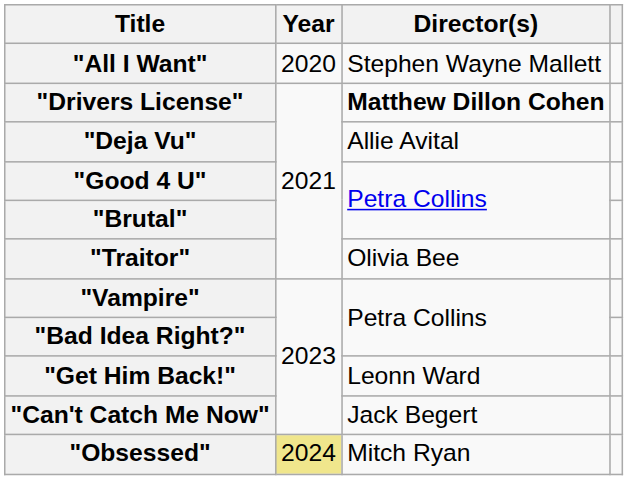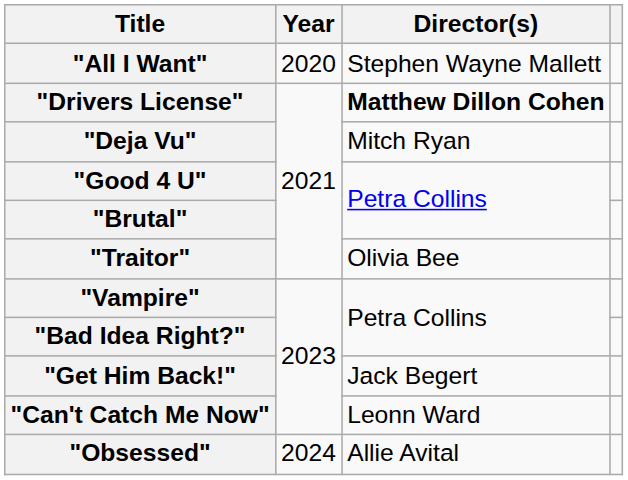 <table class="wikitable plainrowheaders">
 <tr>
 <th scope="col" style="text-align:center;">Title</th>
 <th scope="col" style="text-align:center;">Year</th>
 <th scope="col" style="text-align:center;">Director(s)</th>
 <th scope="col" style="text-align:center;"></th>
 </tr>
 <tr>
 <th scope="row">"All I Want"</th>
 <td>2020</td>
 <td>Stephen Wayne Mallett</td>
 <td></td>
 </tr>
 <tr>
 <th scope="row">"Drivers License"</th>
 <td rowspan="5">2021</td>
 <td><strong>Matthew Dillon Cohen</strong></td>
 <td></td>
 </tr>
 <tr>
 <th scope="row">"Deja Vu"</th>
-<td>Allie Avital</td>
+<td>Mitch Ryan</td>
 <td></td>
 </tr>
 <tr>
 <th scope="row">"Good 4 U"</th>
 <td rowspan="2"><a href='#'>Petra Collins</a></td>
 <td></td>
 </tr>
 <tr>
 <th scope="row">"Brutal"</th>
 <td></td>
 </tr>
 <tr>
 <th scope="row">"Traitor"</th>
 <td>Olivia Bee</td>
 <td></td>
 </tr>
 <tr>
 <th scope="row">"Vampire"</th>
 <td rowspan="4">2023</td>
 <td rowspan="2">Petra Collins</td>
 <td></td>
 </tr>
 <tr>
 <th scope="row">"Bad Idea Right?"</th>
 <td></td>
 </tr>
 <tr>
 <th scope="row">"Get Him Back!"</th>
+<td>Jack Begert</td>
+<td></td>
+</tr>
+<tr>
+<th scope="row">"Can't Catch Me Now"</th>
 <td>Leonn Ward</td>
 <td></td>
 </tr>
 <tr>
-<th scope="row">"Can't Catch Me Now"</th>
-<td>Jack Begert</td>
-<td></td>
-</tr>
-<tr>
 <th scope="row">"Obsessed"</th>
-<td style="background: khaki;">2024</td>
-<td>Mitch Ryan</td>
+<td>2024</td>
+<td>Allie Avital</td>
 <td></td>
 </tr>
 </table>
